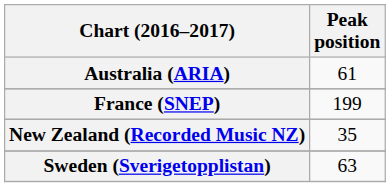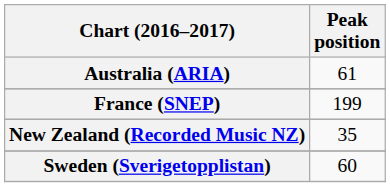 <table class="wikitable sortable plainrowheaders" style="text-align:center">
 <tr>
 <th scope="col">Chart (2016–2017)</th>
 <th scope="col">Peak<br>position</th>
 </tr>
 <tr>
 <th scope="row">Australia (<a href='#'>ARIA</a>)</th>
 <td>61</td>
 </tr>
 <tr>
 </tr>
 <tr>
 </tr>
 <tr>
 </tr>
 <tr>
 </tr>
 <tr>
 <th scope="row">France (<a href='#'>SNEP</a>)</th>
 <td>199</td>
 </tr>
 <tr>
 </tr>
 <tr>
 <th scope="row">New Zealand (<a href='#'>Recorded Music NZ</a>)</th>
 <td>35</td>
 </tr>
 <tr>
 </tr>
 <tr>
 </tr>
 <tr>
 <th scope="row">Sweden (<a href='#'>Sverigetopplistan</a>)</th>
-<td>63</td>
+<td>60</td>
 </tr>
 <tr>
 </tr>
 <tr>
 </tr>
 <tr>
 </tr>
 <tr>
 </tr>
 <tr>
 </tr>
 </table>
